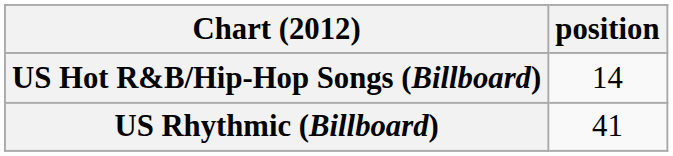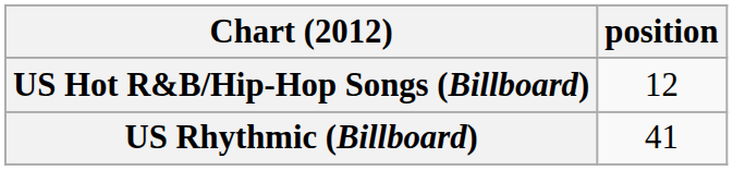 <table class="wikitable plainrowheaders">
 <tr>
 <th scope="col">Chart (2012)</th>
 <th scope="col">position</th>
 </tr>
 <tr>
 <th scope="row">US Hot R&B/Hip-Hop Songs (<em>Billboard</em>)</th>
-<td align="center">14</td>
+<td align="center">12</td>
 </tr>
 <tr>
 <th scope="row">US Rhythmic (<em>Billboard</em>)</th>
 <td align="center">41</td>
 </tr>
 </table>
